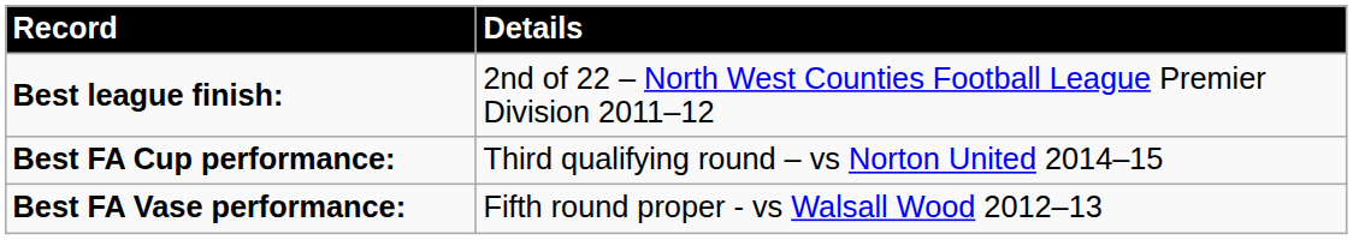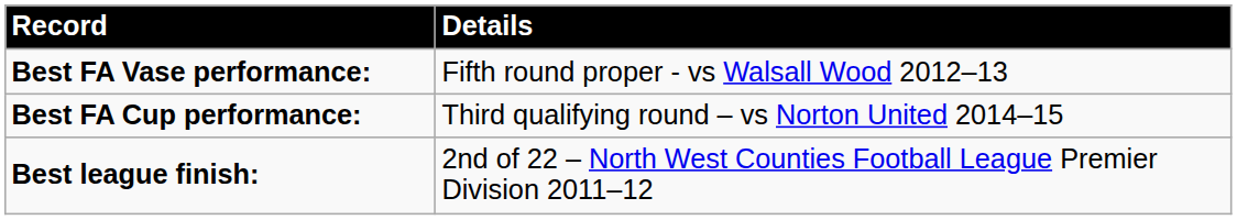 <table class="wikitable">
 <tr style="background: black; color: white">
 <td width="240pt"><strong>Record</strong></td>
 <td width="450pt"><strong>Details</strong></td>
 </tr>
 <tr>
-<td><strong>Best league finish:</strong></td>
-<td>2nd of 22 – <a href='#'>North West Counties Football League</a> Premier Division 2011–12</td>
+<td><strong>Best FA Vase performance:</strong></td>
+<td>Fifth round proper - vs <a href='#'>Walsall Wood</a> 2012–13</td>
 </tr>
 <tr>
 <td><strong>Best FA Cup performance:</strong></td>
 <td>Third qualifying round – vs <a href='#'>Norton United</a> 2014–15</td>
 </tr>
 <tr>
-<td><strong>Best FA Vase performance:</strong></td>
-<td>Fifth round proper - vs <a href='#'>Walsall Wood</a> 2012–13</td>
+<td><strong>Best league finish:</strong></td>
+<td>2nd of 22 – <a href='#'>North West Counties Football League</a> Premier Division 2011–12</td>
 </tr>
 </table>
